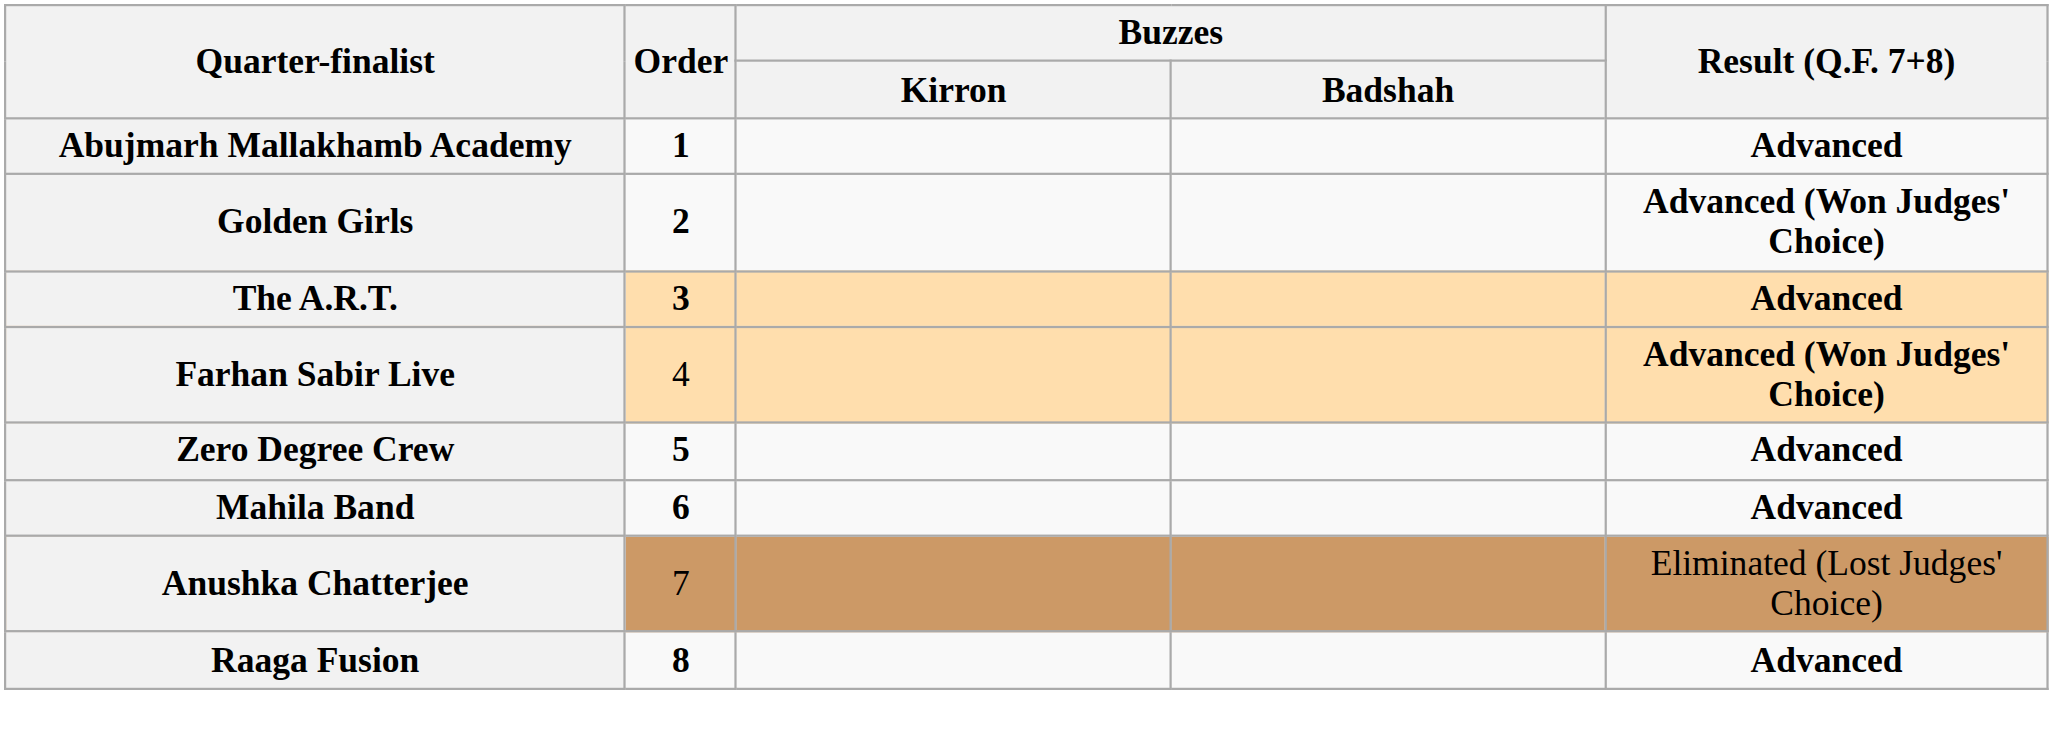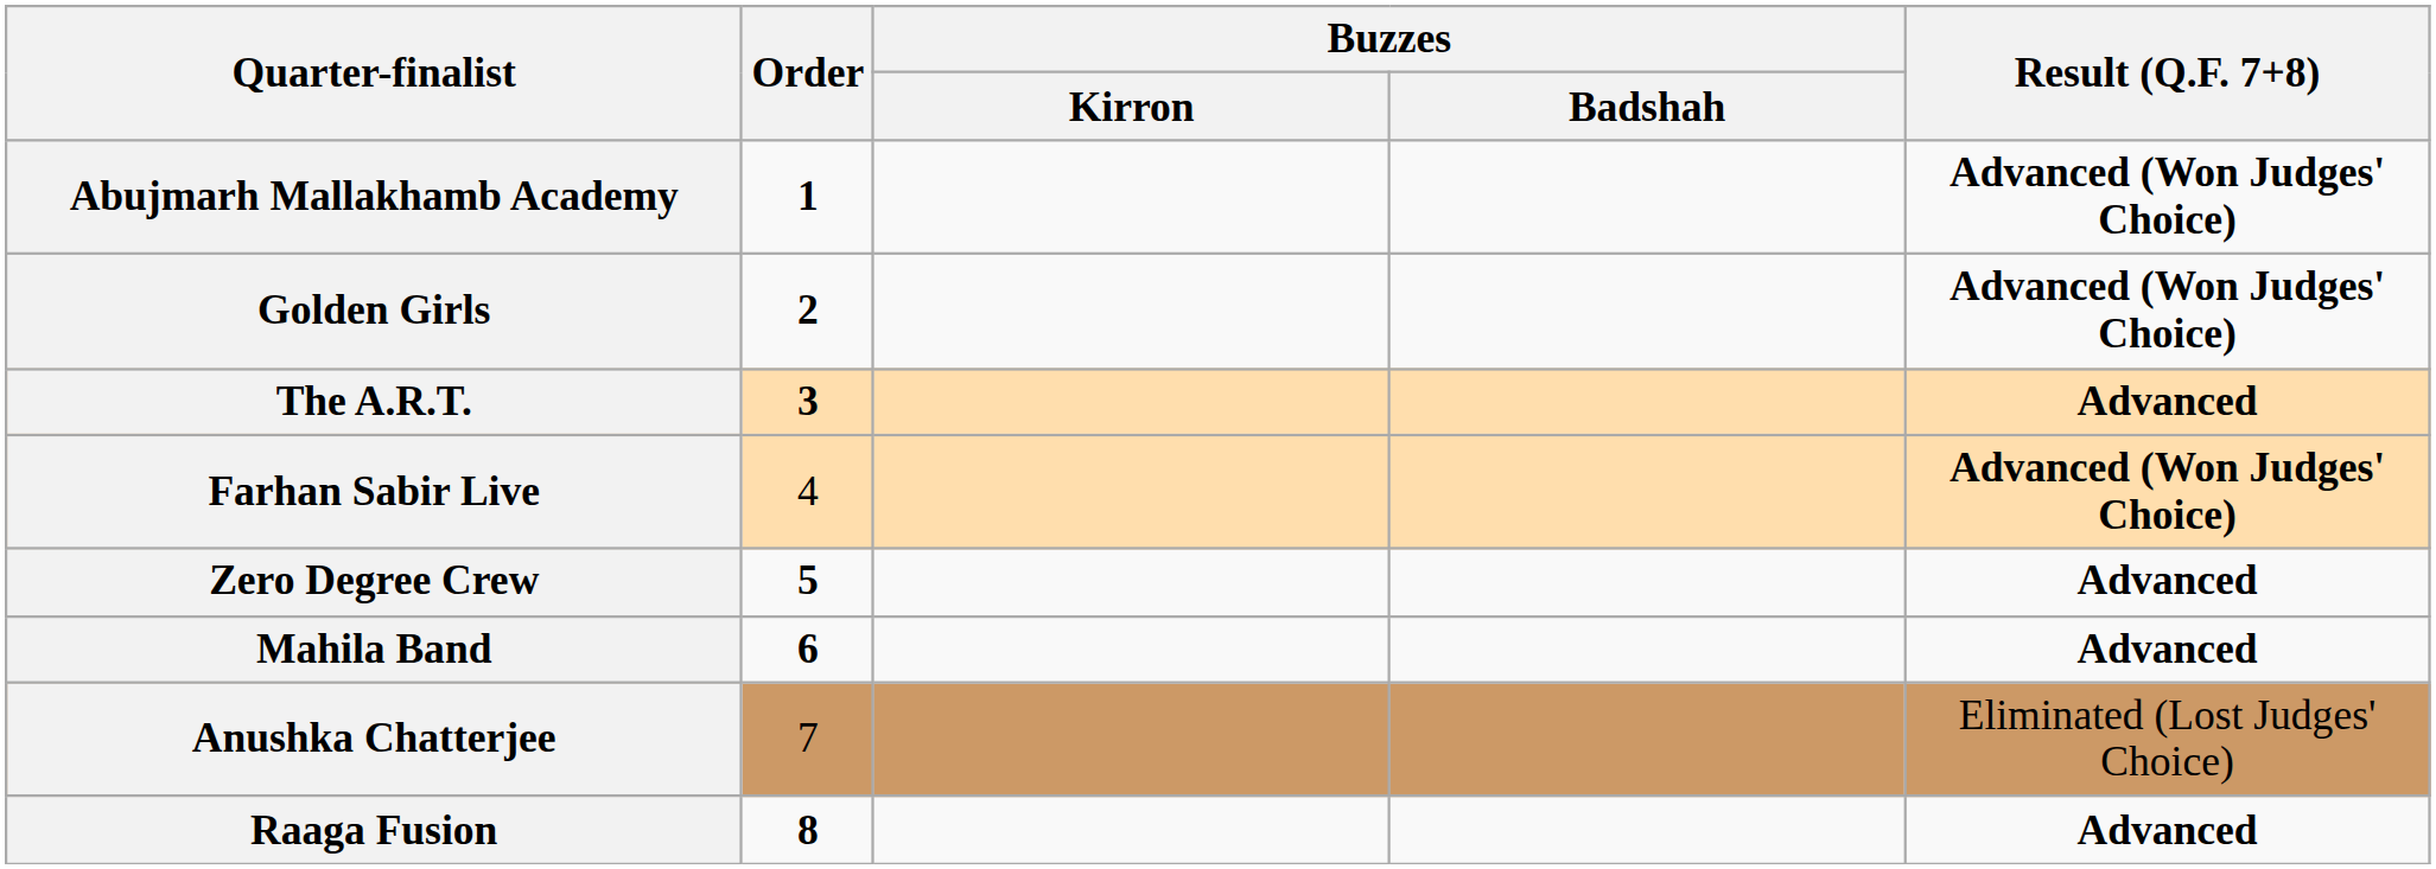 <table class="wikitable plainrowheaders sortable" style="text-align:center;">
 <tr>
 <th rowspan="2" class="unsortable" scope="col" style="width:17em;">Quarter-finalist</th>
 <th rowspan="2" scope="col" style="width:1em;">Order</th>
 <th colspan="2" class="unsortable" scope="col" style="width:24em;">Buzzes</th>
 <th rowspan="2" class="sortable" scope="col" style="width:12em;">Result (Q.F. 7+8)</th>
 </tr>
 <tr>
 <th class="unsortable" scope="col" style="width:8em;">Kirron</th>
 <th class="unsortable" scope="col" style="width:8em;">Badshah</th>
 </tr>
 <tr>
 <th scope="row"><strong>Abujmarh Mallakhamb Academy</strong></th>
 <td><strong>1</strong></td>
 <td></td>
 <td><strong></strong></td>
-<td><strong>Advanced</strong></td>
+<td><strong>Advanced (Won Judges' Choice)</strong></td>
 </tr>
 <tr>
 <th scope="row"><strong>Golden Girls</strong></th>
 <td><strong>2</strong></td>
 <td style="text-align:center;"></td>
 <td style="text-align:center;"><strong></strong></td>
 <td><strong>Advanced (Won Judges' Choice)</strong></td>
 </tr>
 <tr style="background:NavajoWhite;">
 <th scope="row"><strong>The A.R.T.</strong></th>
 <td><strong>3</strong></td>
 <td><strong></strong></td>
 <td></td>
 <td><strong>Advanced</strong></td>
 </tr>
 <tr style="background:NavajoWhite;">
 <th scope="row">Farhan Sabir Live</th>
 <td>4</td>
 <td></td>
 <td></td>
 <td><strong>Advanced (Won Judges' Choice)</strong></td>
 </tr>
 <tr>
 <th scope="row"><strong>Zero Degree Crew</strong></th>
 <td><strong>5</strong></td>
 <td><strong></strong></td>
 <td></td>
 <td><strong>Advanced</strong></td>
 </tr>
 <tr>
 <th scope="row"><strong>Mahila Band</strong></th>
 <td><strong>6</strong></td>
 <td></td>
 <td><strong></strong></td>
 <td><strong>Advanced</strong></td>
 </tr>
 <tr style="background:#c96;">
 <th scope="row">Anushka Chatterjee</th>
 <td>7</td>
 <td></td>
 <td></td>
 <td>Eliminated (Lost Judges' Choice)</td>
 </tr>
 <tr>
 <th scope="row"><strong>Raaga Fusion</strong></th>
 <td><strong>8</strong></td>
 <td><strong></strong></td>
 <td></td>
 <td><strong>Advanced</strong></td>
 </tr>
 </table>
